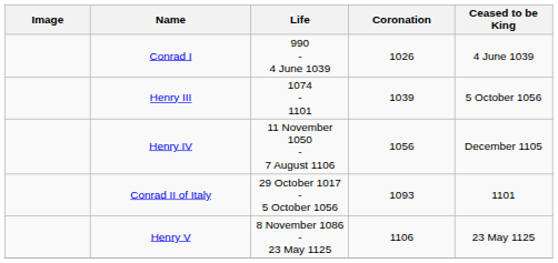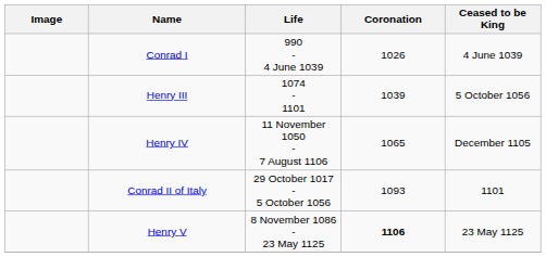 <table width=90% class="wikitable">
 <tr>
 <th width=8%>Image</th>
 <th width=15%>Name</th>
 <th width=8%>Life</th>
 <th width=8%>Coronation</th>
 <th width=8%>Ceased to be King</th>
 </tr>
 <tr>
 <td></td>
 <td align="center"><a href='#'>Conrad I</a><br></td>
 <td align="center">990<br>-<br>4 June 1039</td>
 <td align="center">1026</td>
 <td align="center">4 June 1039</td>
 </tr>
 <tr>
 <td></td>
 <td align="center"><a href='#'>Henry III</a></td>
 <td align="center">1074<br>-<br>1101</td>
 <td align="center">1039</td>
 <td align="center">5 October 1056</td>
 </tr>
 <tr>
 <td></td>
 <td align="center"><a href='#'>Henry IV</a></td>
 <td align="center">11 November 1050<br>-<br>7 August 1106</td>
-<td align="center">1056</td>
+<td align="center">1065</td>
 <td align="center">December 1105</td>
 </tr>
 <tr>
 <td></td>
 <td align="center"><a href='#'>Conrad II of Italy</a></td>
 <td align="center">29 October 1017<br>-<br>5 October 1056</td>
 <td align="center">1093</td>
 <td align="center">1101</td>
 </tr>
 <tr>
 <td></td>
 <td align="center"><a href='#'>Henry V</a><br></td>
 <td align="center">8 November 1086<br>-<br>23 May 1125</td>
-<td align="center">1106</td>
+<td align="center"><strong>1106</strong></td>
 <td align="center">23 May 1125</td>
 </tr>
 <tr>
 </tr>
 </table>
